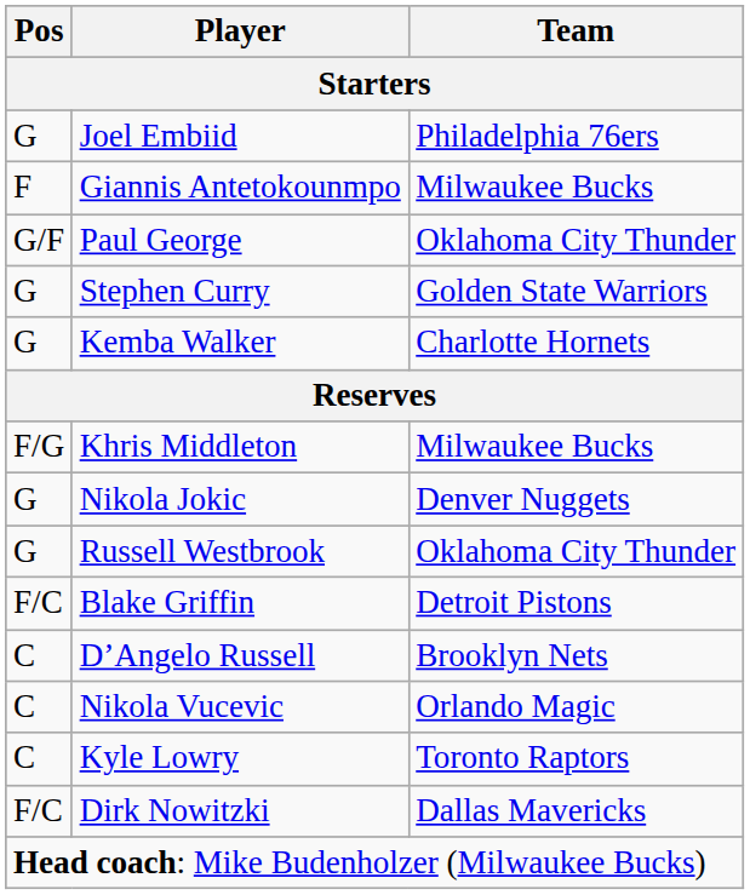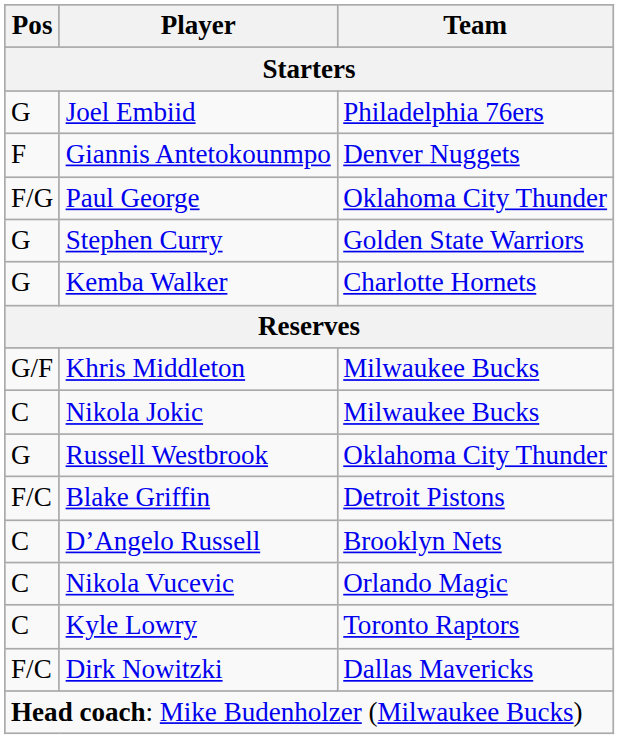 <table class="wikitable">
 <tr>
 <th>Pos</th>
 <th>Player</th>
 <th>Team</th>
 </tr>
 <tr>
 <th scope="col" colspan="4">Starters</th>
 </tr>
 <tr>
 <td>G</td>
 <td><a href='#'>Joel Embiid</a></td>
 <td><a href='#'>Philadelphia 76ers</a></td>
 </tr>
 <tr>
 <td>F</td>
 <td><a href='#'>Giannis Antetokounmpo</a></td>
-<td><a href='#'>Milwaukee Bucks</a></td>
+<td><a href='#'>Denver Nuggets</a></td>
 </tr>
 <tr>
-<td>G/F</td>
+<td>F/G</td>
 <td><a href='#'>Paul George</a></td>
 <td><a href='#'>Oklahoma City Thunder</a></td>
 </tr>
 <tr>
 <td>G</td>
 <td><a href='#'>Stephen Curry</a></td>
 <td><a href='#'>Golden State Warriors</a></td>
 </tr>
 <tr>
 <td>G</td>
 <td><a href='#'>Kemba Walker</a></td>
 <td><a href='#'>Charlotte Hornets</a></td>
 </tr>
 <tr>
 <th scope="col" colspan="4">Reserves</th>
 </tr>
 <tr>
-<td>F/G</td>
+<td>G/F</td>
 <td><a href='#'>Khris Middleton</a></td>
 <td><a href='#'>Milwaukee Bucks</a></td>
 </tr>
 <tr>
-<td>G</td>
+<td>C</td>
 <td><a href='#'>Nikola Jokic</a></td>
-<td><a href='#'>Denver Nuggets</a></td>
+<td><a href='#'>Milwaukee Bucks</a></td>
 </tr>
 <tr>
 <td>G</td>
 <td><a href='#'>Russell Westbrook</a></td>
 <td><a href='#'>Oklahoma City Thunder</a></td>
 </tr>
 <tr>
 <td>F/C</td>
 <td><a href='#'>Blake Griffin</a></td>
 <td><a href='#'>Detroit Pistons</a></td>
 </tr>
 <tr>
 <td>C</td>
 <td><a href='#'>D’Angelo Russell</a></td>
 <td><a href='#'>Brooklyn Nets</a></td>
 </tr>
 <tr>
 <td>C</td>
 <td><a href='#'>Nikola Vucevic</a></td>
 <td><a href='#'>Orlando Magic</a></td>
 </tr>
 <tr>
 <td>C</td>
 <td><a href='#'>Kyle Lowry</a></td>
 <td><a href='#'>Toronto Raptors</a></td>
 </tr>
 <tr>
 <td>F/C</td>
 <td><a href='#'>Dirk Nowitzki</a></td>
 <td><a href='#'>Dallas Mavericks</a></td>
 </tr>
 <tr>
 <td colspan="3"><strong>Head coach</strong>: <a href='#'>Mike Budenholzer</a> (<a href='#'>Milwaukee Bucks</a>)</td>
 </tr>
 </table>
